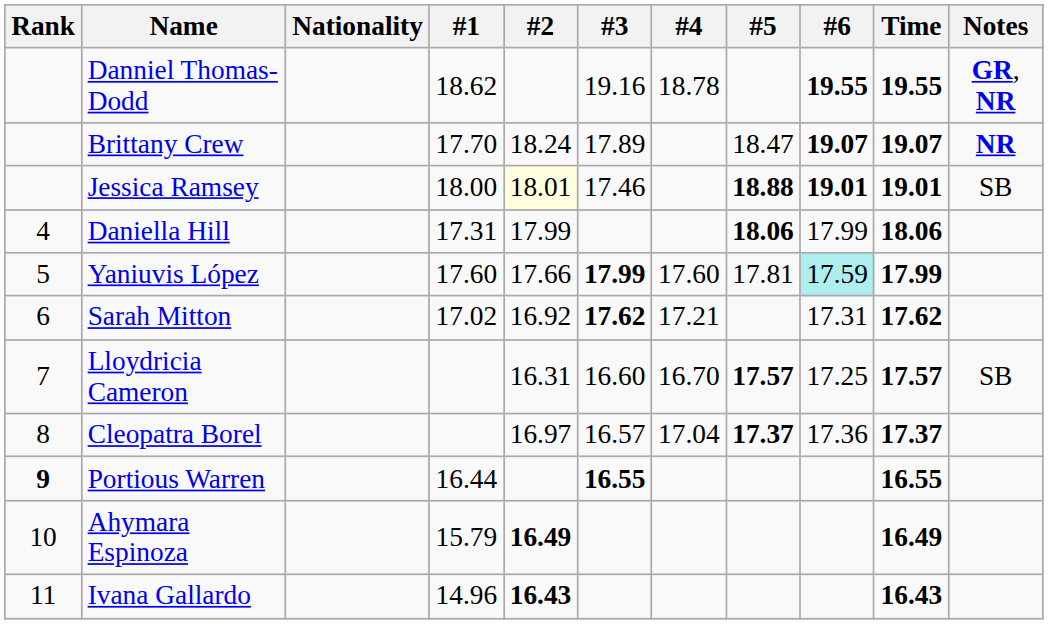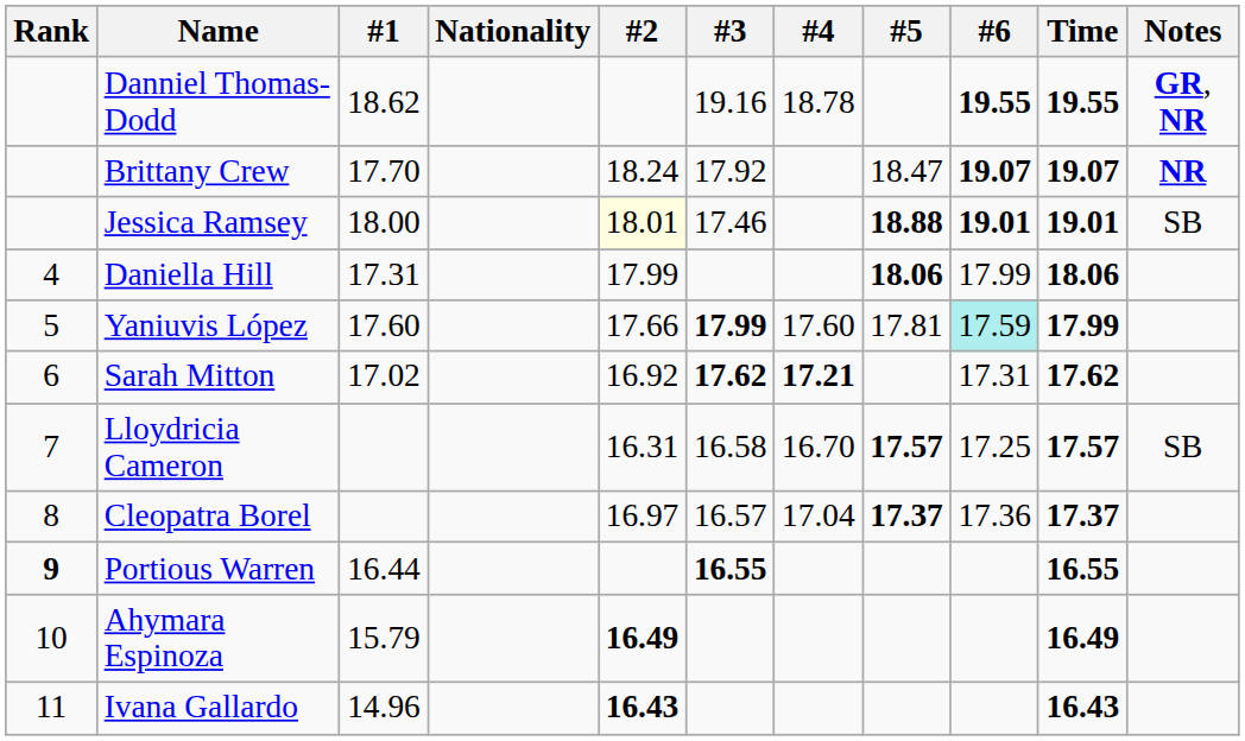 <table class="wikitable sortable" style="text-align:center">
 <tr>
 <th>Rank</th>
 <th>Name</th>
+<th>#1</th>
 <th>Nationality</th>
-<th>#1</th>
 <th>#2</th>
 <th>#3</th>
 <th>#4</th>
 <th>#5</th>
 <th>#6</th>
 <th>Time</th>
 <th>Notes</th>
 </tr>
 <tr>
 <td></td>
 <td align=left><a href='#'>Danniel Thomas-Dodd</a></td>
+<td>18.62</td>
 <td align=left></td>
-<td>18.62</td>
 <td></td>
 <td>19.16</td>
 <td>18.78</td>
 <td></td>
 <td><strong>19.55</strong></td>
 <td><strong>19.55</strong></td>
 <td><strong><a href='#'>GR</a></strong>, <strong><a href='#'>NR</a></strong></td>
 </tr>
 <tr>
 <td></td>
 <td align=left><a href='#'>Brittany Crew</a></td>
+<td>17.70</td>
 <td align=left></td>
-<td>17.70</td>
 <td>18.24</td>
-<td>17.89</td>
+<td>17.92</td>
 <td></td>
 <td>18.47</td>
 <td><strong>19.07</strong></td>
 <td><strong>19.07</strong></td>
 <td><strong><a href='#'>NR</a></strong></td>
 </tr>
 <tr>
 <td></td>
 <td align=left><a href='#'>Jessica Ramsey</a></td>
+<td>18.00</td>
 <td align=left></td>
-<td>18.00</td>
 <td style="background: lightyellow;">18.01</td>
 <td>17.46</td>
 <td></td>
 <td><strong>18.88</strong></td>
 <td><strong>19.01</strong></td>
 <td><strong>19.01</strong></td>
 <td>SB</td>
 </tr>
 <tr>
 <td>4</td>
 <td align=left><a href='#'>Daniella Hill</a></td>
+<td>17.31</td>
 <td align=left></td>
-<td>17.31</td>
 <td>17.99</td>
 <td></td>
 <td></td>
 <td><strong>18.06</strong></td>
 <td>17.99</td>
 <td><strong>18.06 </strong></td>
 <td></td>
 </tr>
 <tr>
 <td>5</td>
 <td align=left><a href='#'>Yaniuvis López</a></td>
+<td>17.60</td>
 <td align=left></td>
-<td>17.60</td>
 <td>17.66</td>
 <td><strong>17.99</strong></td>
 <td>17.60</td>
 <td>17.81</td>
 <td style="background: paleturquoise;">17.59</td>
 <td><strong>17.99</strong></td>
 <td></td>
 </tr>
 <tr>
 <td>6</td>
 <td align=left><a href='#'>Sarah Mitton</a></td>
+<td>17.02</td>
 <td align=left></td>
-<td>17.02</td>
 <td>16.92</td>
 <td><strong>17.62</strong></td>
-<td>17.21</td>
+<td><strong>17.21</strong></td>
 <td></td>
 <td>17.31</td>
 <td><strong>17.62</strong></td>
 <td></td>
 </tr>
 <tr>
 <td>7</td>
 <td align=left><a href='#'>Lloydricia Cameron</a></td>
+<td></td>
 <td align=left></td>
-<td></td>
 <td>16.31</td>
-<td>16.60</td>
+<td>16.58</td>
 <td>16.70</td>
 <td><strong>17.57</strong></td>
 <td>17.25</td>
 <td><strong>17.57</strong></td>
 <td>SB</td>
 </tr>
 <tr>
 <td>8</td>
 <td align=left><a href='#'>Cleopatra Borel</a></td>
+<td></td>
 <td align=left></td>
-<td></td>
 <td>16.97</td>
 <td>16.57</td>
 <td>17.04</td>
 <td><strong>17.37</strong></td>
 <td>17.36</td>
 <td><strong>17.37</strong></td>
 <td></td>
 </tr>
 <tr>
 <td><strong>9</strong></td>
 <td align=left><a href='#'>Portious Warren</a></td>
+<td>16.44</td>
 <td align=left></td>
-<td>16.44</td>
 <td></td>
 <td><strong>16.55</strong></td>
 <td></td>
 <td></td>
 <td></td>
 <td><strong>16.55</strong></td>
 <td></td>
 </tr>
 <tr>
 <td>10</td>
 <td align=left><a href='#'>Ahymara Espinoza</a></td>
+<td>15.79</td>
 <td align=left></td>
-<td>15.79</td>
 <td><strong>16.49</strong></td>
 <td></td>
 <td></td>
 <td></td>
 <td></td>
 <td><strong>16.49</strong></td>
 <td></td>
 </tr>
 <tr>
 <td>11</td>
 <td align=left><a href='#'>Ivana Gallardo</a></td>
+<td>14.96</td>
 <td align=left></td>
-<td>14.96</td>
 <td><strong>16.43</strong></td>
 <td></td>
 <td></td>
 <td></td>
 <td></td>
 <td><strong>16.43</strong></td>
 <td></td>
 </tr>
 </table>
